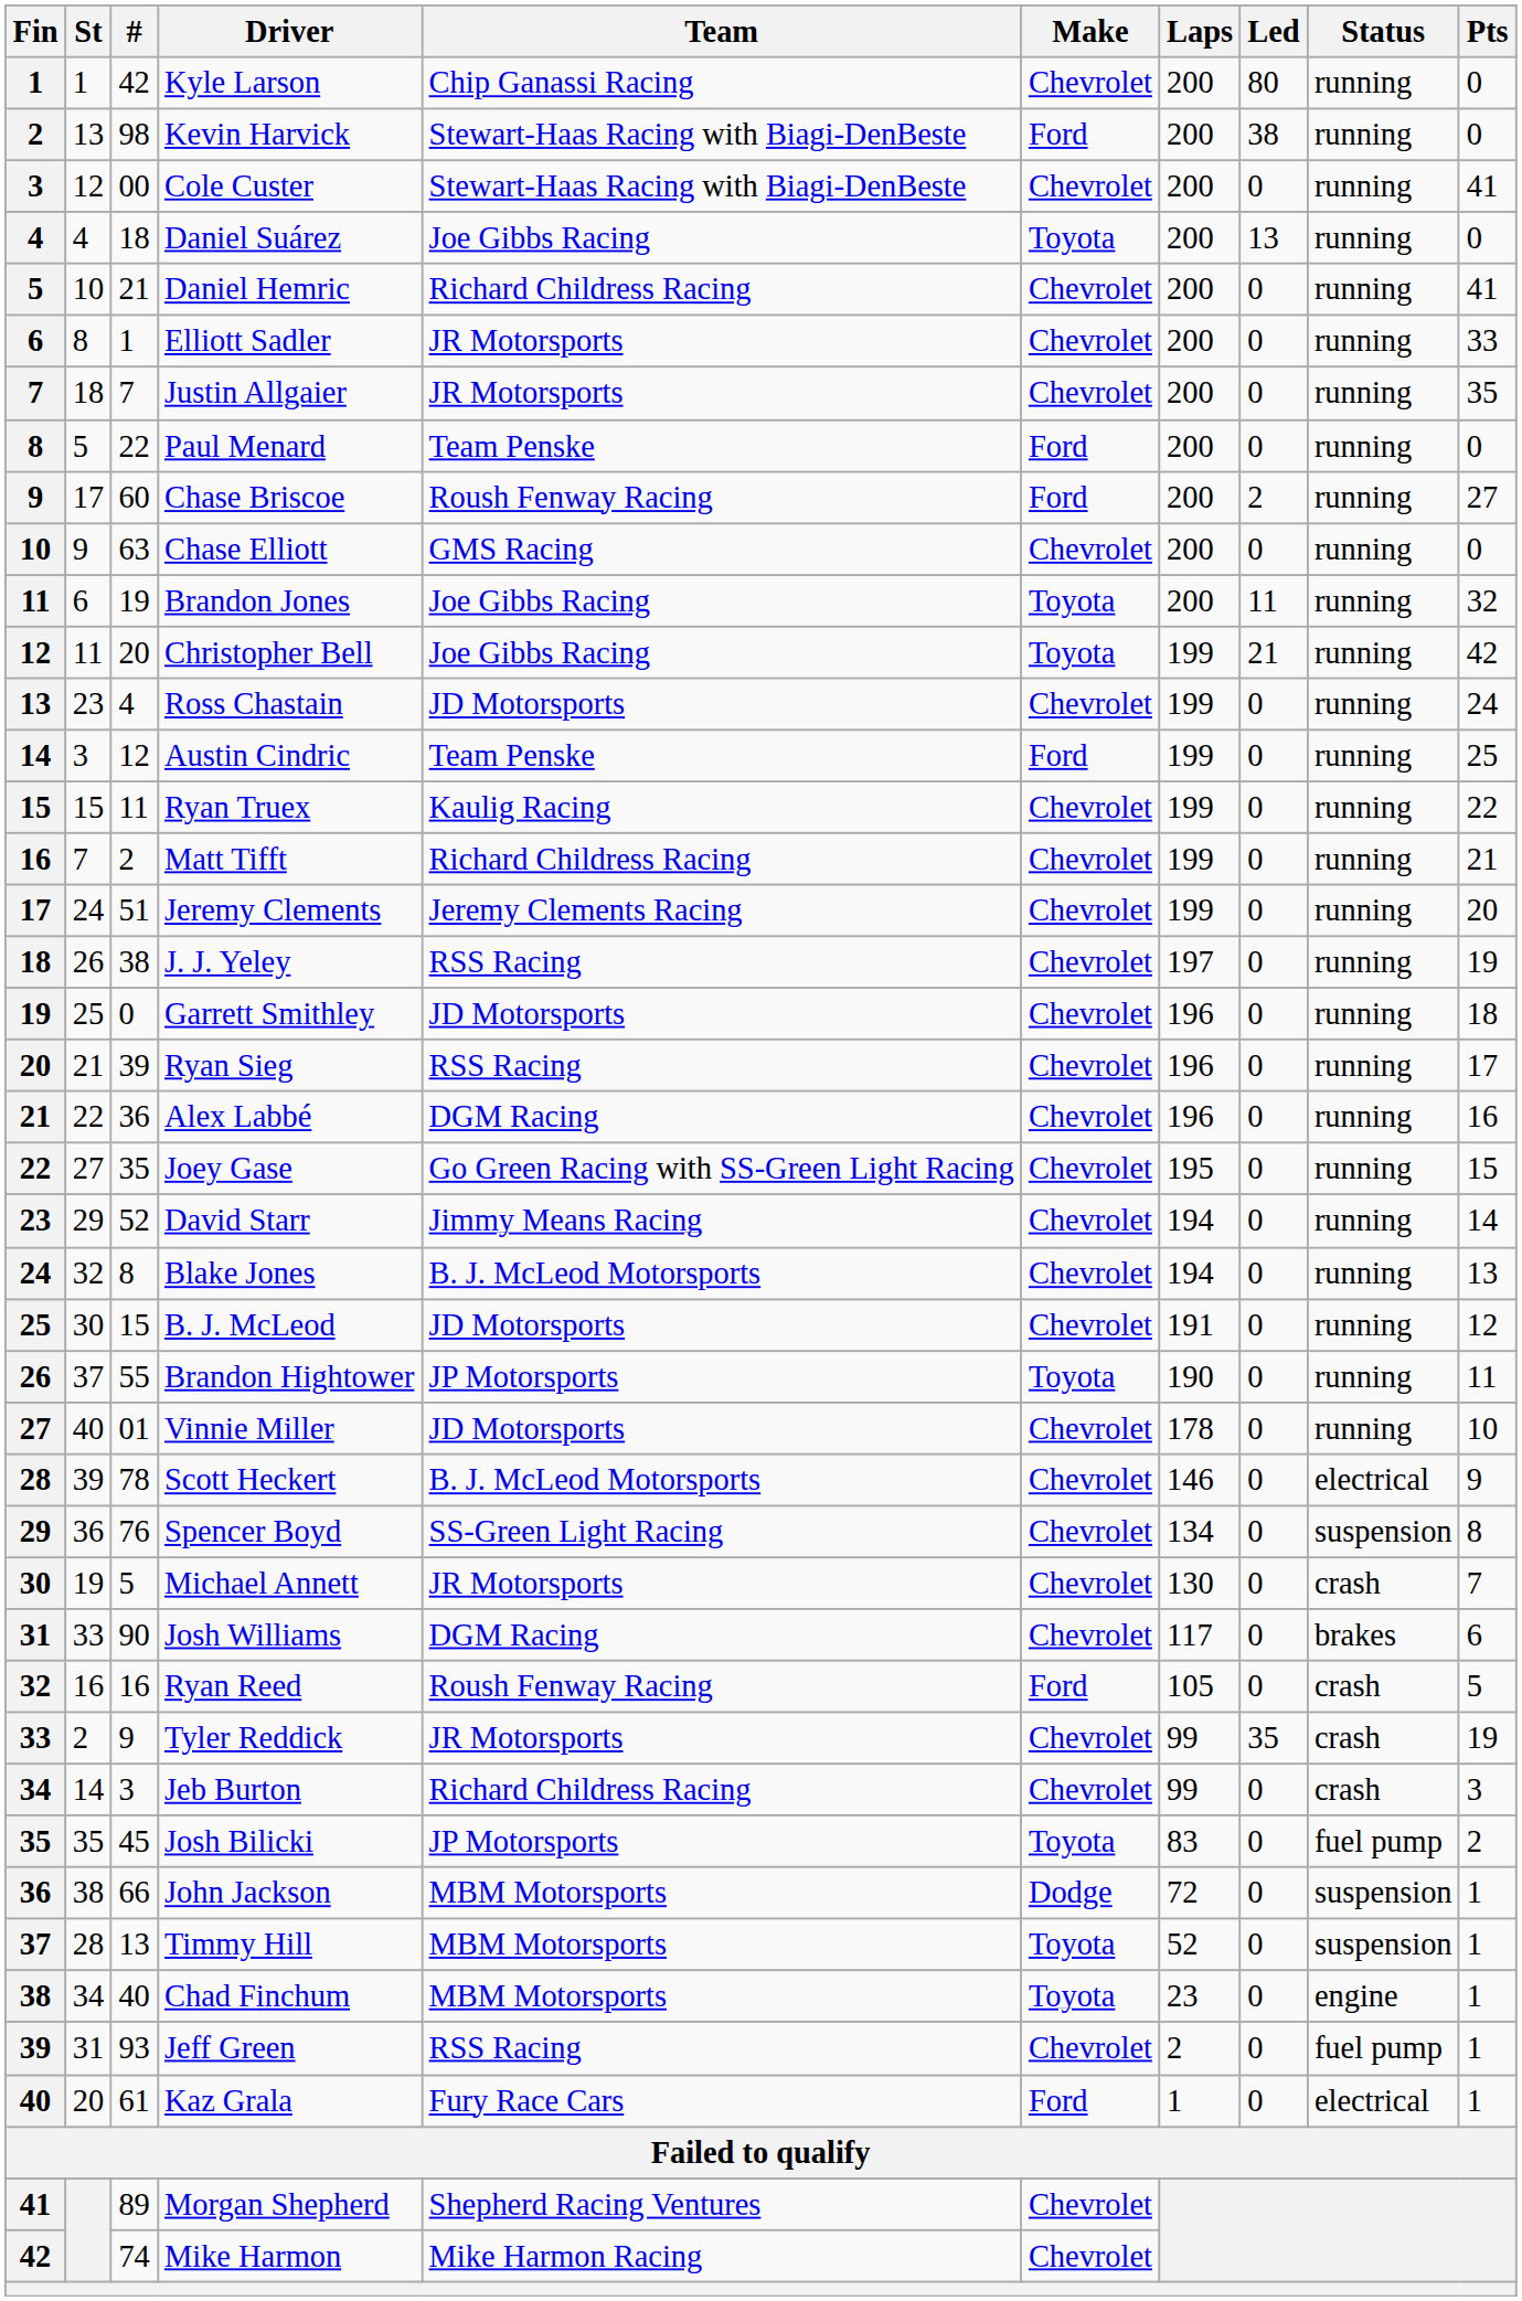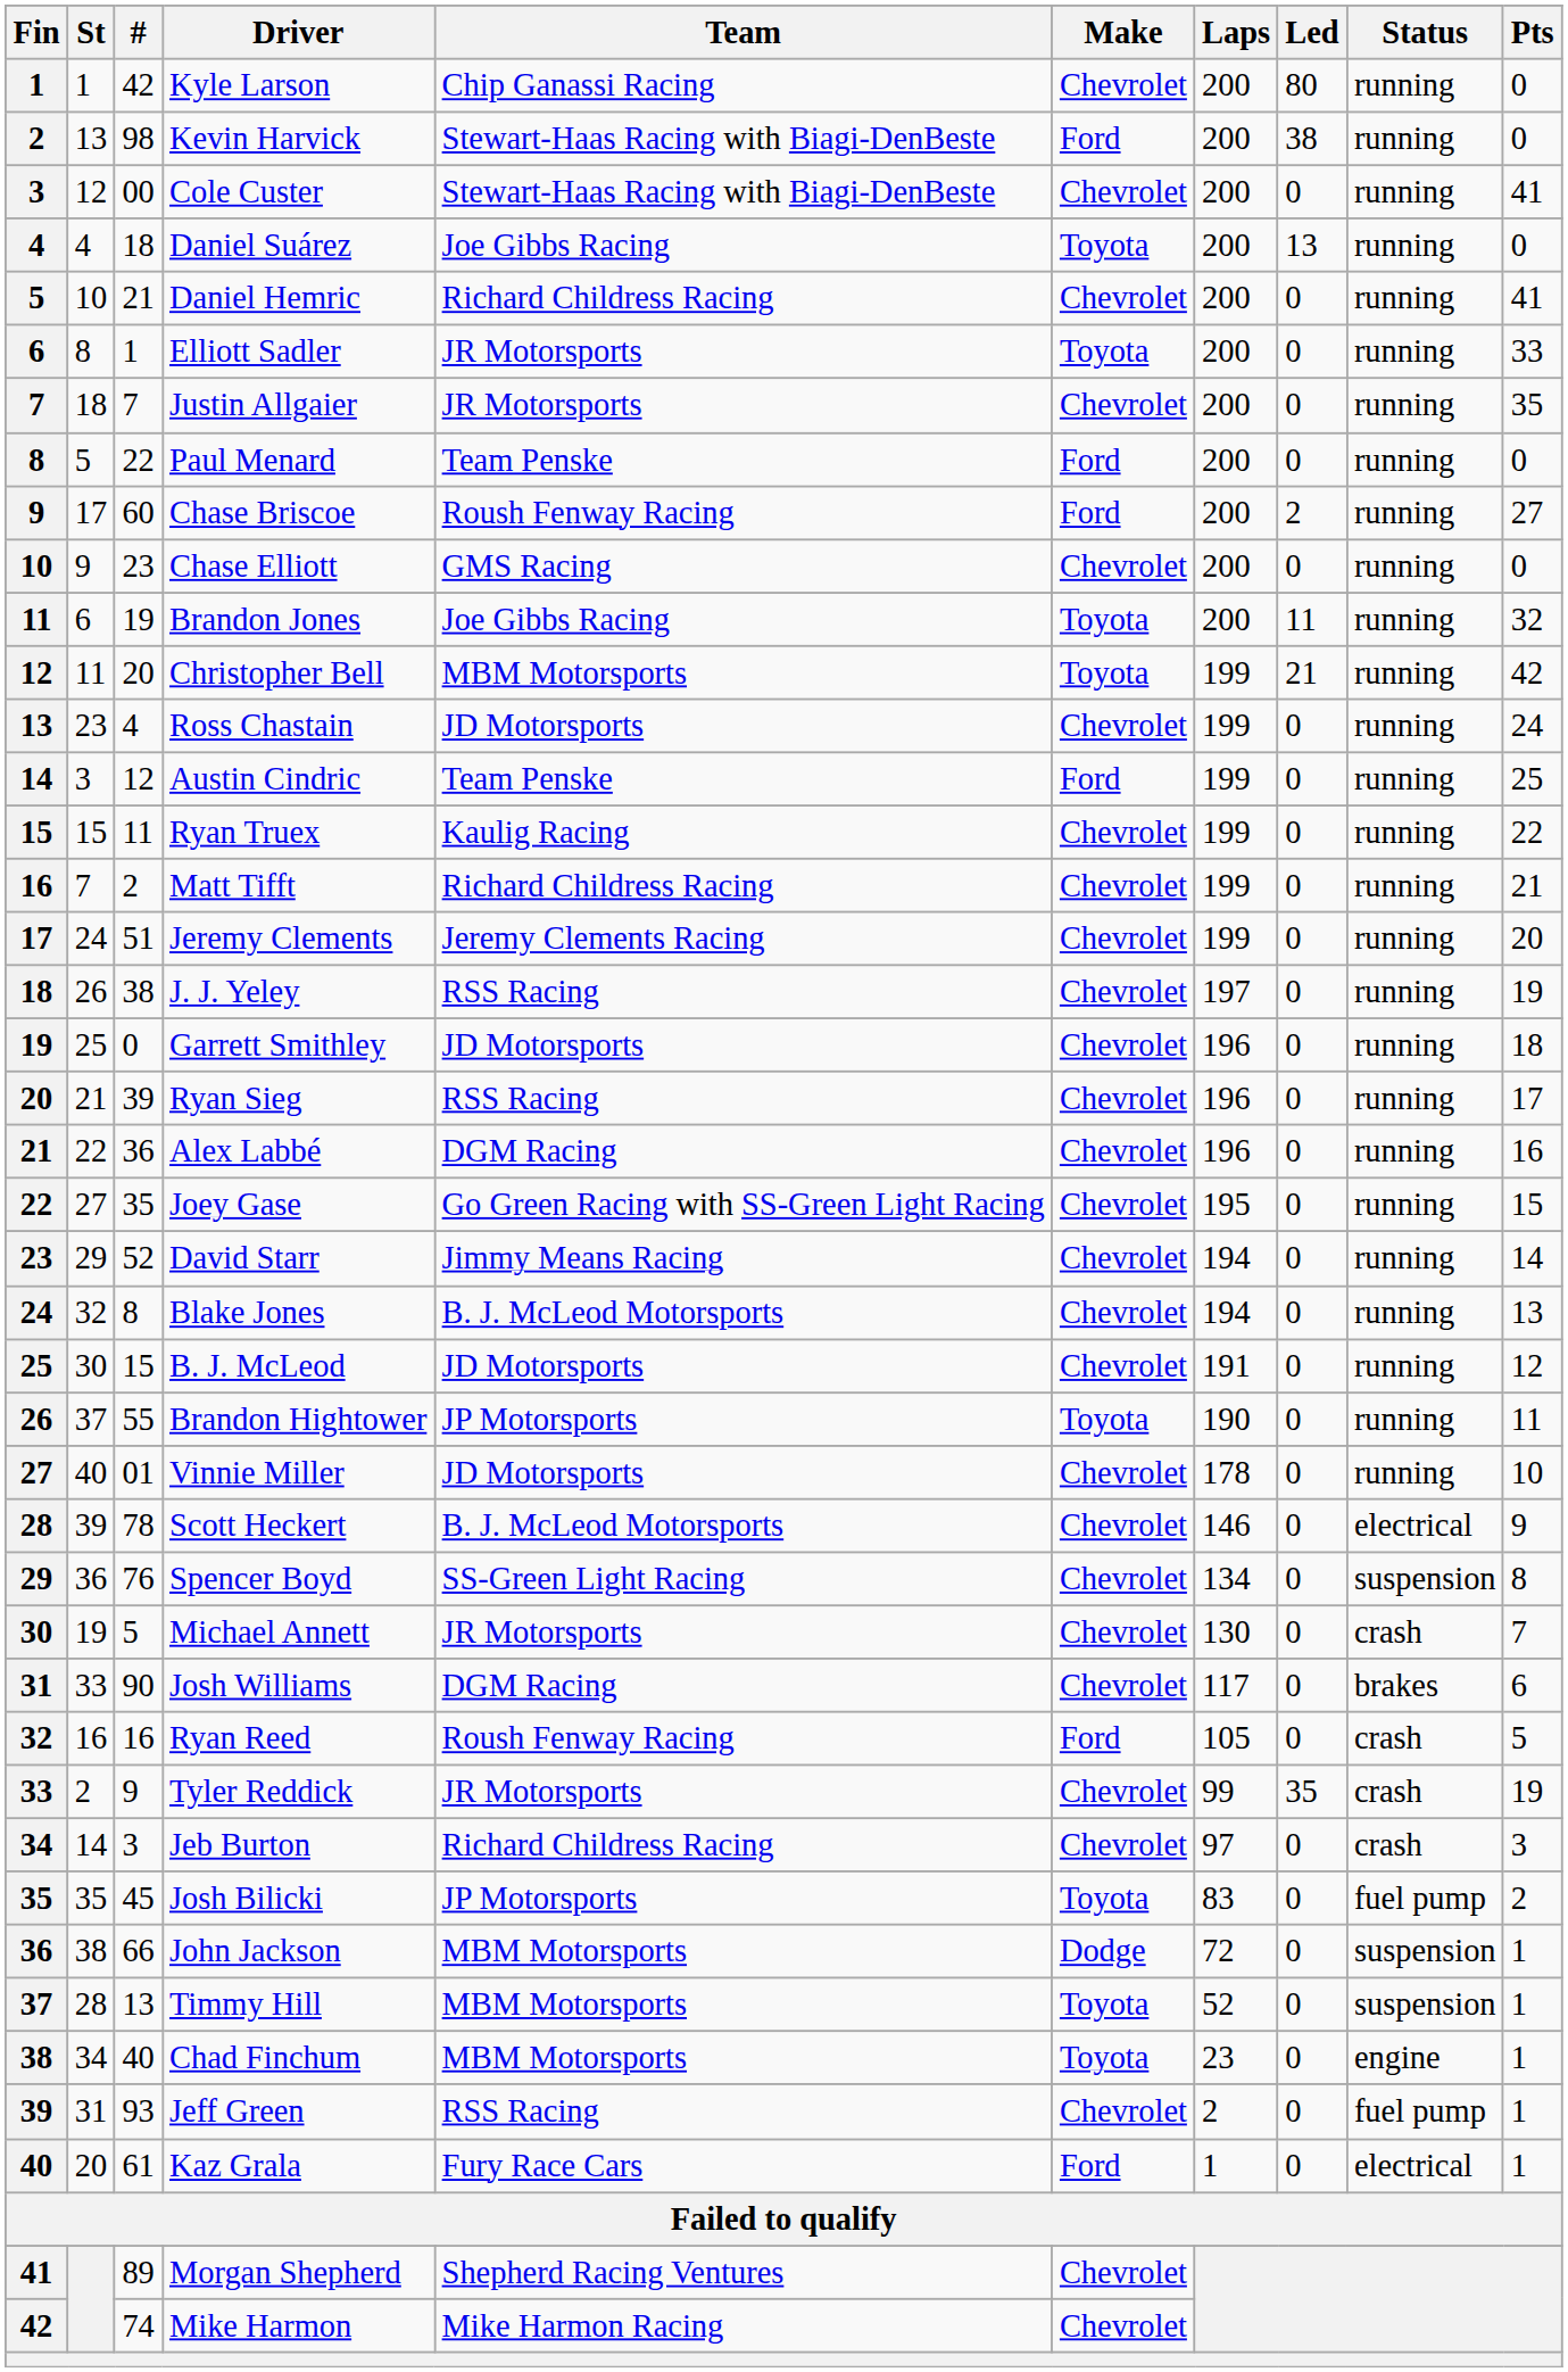 <table class="wikitable" style="font-size:95%">
 <tr>
 <th>Fin</th>
 <th>St</th>
 <th>#</th>
 <th>Driver</th>
 <th>Team</th>
 <th>Make</th>
 <th>Laps</th>
 <th>Led</th>
 <th>Status</th>
 <th>Pts</th>
 </tr>
 <tr>
 <th>1</th>
 <td>1</td>
 <td>42</td>
 <td><a href='#'>Kyle Larson</a></td>
 <td><a href='#'>Chip Ganassi Racing</a></td>
 <td><a href='#'>Chevrolet</a></td>
 <td>200</td>
 <td>80</td>
 <td>running</td>
 <td>0</td>
 </tr>
 <tr>
 <th>2</th>
 <td>13</td>
 <td>98</td>
 <td><a href='#'>Kevin Harvick</a></td>
 <td><a href='#'>Stewart-Haas Racing</a> with <a href='#'>Biagi-DenBeste</a></td>
 <td><a href='#'>Ford</a></td>
 <td>200</td>
 <td>38</td>
 <td>running</td>
 <td>0</td>
 </tr>
 <tr>
 <th>3</th>
 <td>12</td>
 <td>00</td>
 <td><a href='#'>Cole Custer</a></td>
 <td><a href='#'>Stewart-Haas Racing</a> with <a href='#'>Biagi-DenBeste</a></td>
 <td><a href='#'>Chevrolet</a></td>
 <td>200</td>
 <td>0</td>
 <td>running</td>
 <td>41</td>
 </tr>
 <tr>
 <th>4</th>
 <td>4</td>
 <td>18</td>
 <td><a href='#'>Daniel Suárez</a></td>
 <td><a href='#'>Joe Gibbs Racing</a></td>
 <td><a href='#'>Toyota</a></td>
 <td>200</td>
 <td>13</td>
 <td>running</td>
 <td>0</td>
 </tr>
 <tr>
 <th>5</th>
 <td>10</td>
 <td>21</td>
 <td><a href='#'>Daniel Hemric</a></td>
 <td><a href='#'>Richard Childress Racing</a></td>
 <td><a href='#'>Chevrolet</a></td>
 <td>200</td>
 <td>0</td>
 <td>running</td>
 <td>41</td>
 </tr>
 <tr>
 <th>6</th>
 <td>8</td>
 <td>1</td>
 <td><a href='#'>Elliott Sadler</a></td>
 <td><a href='#'>JR Motorsports</a></td>
-<td><a href='#'>Chevrolet</a></td>
+<td><a href='#'>Toyota</a></td>
 <td>200</td>
 <td>0</td>
 <td>running</td>
 <td>33</td>
 </tr>
 <tr>
 <th>7</th>
 <td>18</td>
 <td>7</td>
 <td><a href='#'>Justin Allgaier</a></td>
 <td><a href='#'>JR Motorsports</a></td>
 <td><a href='#'>Chevrolet</a></td>
 <td>200</td>
 <td>0</td>
 <td>running</td>
 <td>35</td>
 </tr>
 <tr>
 <th>8</th>
 <td>5</td>
 <td>22</td>
 <td><a href='#'>Paul Menard</a></td>
 <td><a href='#'>Team Penske</a></td>
 <td><a href='#'>Ford</a></td>
 <td>200</td>
 <td>0</td>
 <td>running</td>
 <td>0</td>
 </tr>
 <tr>
 <th>9</th>
 <td>17</td>
 <td>60</td>
 <td><a href='#'>Chase Briscoe</a></td>
 <td><a href='#'>Roush Fenway Racing</a></td>
 <td><a href='#'>Ford</a></td>
 <td>200</td>
 <td>2</td>
 <td>running</td>
 <td>27</td>
 </tr>
 <tr>
 <th>10</th>
 <td>9</td>
-<td>63</td>
+<td>23</td>
 <td><a href='#'>Chase Elliott</a></td>
 <td><a href='#'>GMS Racing</a></td>
 <td><a href='#'>Chevrolet</a></td>
 <td>200</td>
 <td>0</td>
 <td>running</td>
 <td>0</td>
 </tr>
 <tr>
 <th>11</th>
 <td>6</td>
 <td>19</td>
 <td><a href='#'>Brandon Jones</a></td>
 <td><a href='#'>Joe Gibbs Racing</a></td>
 <td><a href='#'>Toyota</a></td>
 <td>200</td>
 <td>11</td>
 <td>running</td>
 <td>32</td>
 </tr>
 <tr>
 <th>12</th>
 <td>11</td>
 <td>20</td>
 <td><a href='#'>Christopher Bell</a></td>
-<td><a href='#'>Joe Gibbs Racing</a></td>
+<td><a href='#'>MBM Motorsports</a></td>
 <td><a href='#'>Toyota</a></td>
 <td>199</td>
 <td>21</td>
 <td>running</td>
 <td>42</td>
 </tr>
 <tr>
 <th>13</th>
 <td>23</td>
 <td>4</td>
 <td><a href='#'>Ross Chastain</a></td>
 <td><a href='#'>JD Motorsports</a></td>
 <td><a href='#'>Chevrolet</a></td>
 <td>199</td>
 <td>0</td>
 <td>running</td>
 <td>24</td>
 </tr>
 <tr>
 <th>14</th>
 <td>3</td>
 <td>12</td>
 <td><a href='#'>Austin Cindric</a></td>
 <td><a href='#'>Team Penske</a></td>
 <td><a href='#'>Ford</a></td>
 <td>199</td>
 <td>0</td>
 <td>running</td>
 <td>25</td>
 </tr>
 <tr>
 <th>15</th>
 <td>15</td>
 <td>11</td>
 <td><a href='#'>Ryan Truex</a></td>
 <td><a href='#'>Kaulig Racing</a></td>
 <td><a href='#'>Chevrolet</a></td>
 <td>199</td>
 <td>0</td>
 <td>running</td>
 <td>22</td>
 </tr>
 <tr>
 <th>16</th>
 <td>7</td>
 <td>2</td>
 <td><a href='#'>Matt Tifft</a></td>
 <td><a href='#'>Richard Childress Racing</a></td>
 <td><a href='#'>Chevrolet</a></td>
 <td>199</td>
 <td>0</td>
 <td>running</td>
 <td>21</td>
 </tr>
 <tr>
 <th>17</th>
 <td>24</td>
 <td>51</td>
 <td><a href='#'>Jeremy Clements</a></td>
 <td><a href='#'>Jeremy Clements Racing</a></td>
 <td><a href='#'>Chevrolet</a></td>
 <td>199</td>
 <td>0</td>
 <td>running</td>
 <td>20</td>
 </tr>
 <tr>
 <th>18</th>
 <td>26</td>
 <td>38</td>
 <td><a href='#'>J. J. Yeley</a></td>
 <td><a href='#'>RSS Racing</a></td>
 <td><a href='#'>Chevrolet</a></td>
 <td>197</td>
 <td>0</td>
 <td>running</td>
 <td>19</td>
 </tr>
 <tr>
 <th>19</th>
 <td>25</td>
 <td>0</td>
 <td><a href='#'>Garrett Smithley</a></td>
 <td><a href='#'>JD Motorsports</a></td>
 <td><a href='#'>Chevrolet</a></td>
 <td>196</td>
 <td>0</td>
 <td>running</td>
 <td>18</td>
 </tr>
 <tr>
 <th>20</th>
 <td>21</td>
 <td>39</td>
 <td><a href='#'>Ryan Sieg</a></td>
 <td><a href='#'>RSS Racing</a></td>
 <td><a href='#'>Chevrolet</a></td>
 <td>196</td>
 <td>0</td>
 <td>running</td>
 <td>17</td>
 </tr>
 <tr>
 <th>21</th>
 <td>22</td>
 <td>36</td>
 <td><a href='#'>Alex Labbé</a></td>
 <td><a href='#'>DGM Racing</a></td>
 <td><a href='#'>Chevrolet</a></td>
 <td>196</td>
 <td>0</td>
 <td>running</td>
 <td>16</td>
 </tr>
 <tr>
 <th>22</th>
 <td>27</td>
 <td>35</td>
 <td><a href='#'>Joey Gase</a></td>
 <td><a href='#'>Go Green Racing</a> with <a href='#'>SS-Green Light Racing</a></td>
 <td><a href='#'>Chevrolet</a></td>
 <td>195</td>
 <td>0</td>
 <td>running</td>
 <td>15</td>
 </tr>
 <tr>
 <th>23</th>
 <td>29</td>
 <td>52</td>
 <td><a href='#'>David Starr</a></td>
 <td><a href='#'>Jimmy Means Racing</a></td>
 <td><a href='#'>Chevrolet</a></td>
 <td>194</td>
 <td>0</td>
 <td>running</td>
 <td>14</td>
 </tr>
 <tr>
 <th>24</th>
 <td>32</td>
 <td>8</td>
 <td><a href='#'>Blake Jones</a></td>
 <td><a href='#'>B. J. McLeod Motorsports</a></td>
 <td><a href='#'>Chevrolet</a></td>
 <td>194</td>
 <td>0</td>
 <td>running</td>
 <td>13</td>
 </tr>
 <tr>
 <th>25</th>
 <td>30</td>
 <td>15</td>
 <td><a href='#'>B. J. McLeod</a></td>
 <td><a href='#'>JD Motorsports</a></td>
 <td><a href='#'>Chevrolet</a></td>
 <td>191</td>
 <td>0</td>
 <td>running</td>
 <td>12</td>
 </tr>
 <tr>
 <th>26</th>
 <td>37</td>
 <td>55</td>
 <td><a href='#'>Brandon Hightower</a></td>
 <td><a href='#'>JP Motorsports</a></td>
 <td><a href='#'>Toyota</a></td>
 <td>190</td>
 <td>0</td>
 <td>running</td>
 <td>11</td>
 </tr>
 <tr>
 <th>27</th>
 <td>40</td>
 <td>01</td>
 <td><a href='#'>Vinnie Miller</a></td>
 <td><a href='#'>JD Motorsports</a></td>
 <td><a href='#'>Chevrolet</a></td>
 <td>178</td>
 <td>0</td>
 <td>running</td>
 <td>10</td>
 </tr>
 <tr>
 <th>28</th>
 <td>39</td>
 <td>78</td>
 <td><a href='#'>Scott Heckert</a></td>
 <td><a href='#'>B. J. McLeod Motorsports</a></td>
 <td><a href='#'>Chevrolet</a></td>
 <td>146</td>
 <td>0</td>
 <td>electrical</td>
 <td>9</td>
 </tr>
 <tr>
 <th>29</th>
 <td>36</td>
 <td>76</td>
 <td><a href='#'>Spencer Boyd</a></td>
 <td><a href='#'>SS-Green Light Racing</a></td>
 <td><a href='#'>Chevrolet</a></td>
 <td>134</td>
 <td>0</td>
 <td>suspension</td>
 <td>8</td>
 </tr>
 <tr>
 <th>30</th>
 <td>19</td>
 <td>5</td>
 <td><a href='#'>Michael Annett</a></td>
 <td><a href='#'>JR Motorsports</a></td>
 <td><a href='#'>Chevrolet</a></td>
 <td>130</td>
 <td>0</td>
 <td>crash</td>
 <td>7</td>
 </tr>
 <tr>
 <th>31</th>
 <td>33</td>
 <td>90</td>
 <td><a href='#'>Josh Williams</a></td>
 <td><a href='#'>DGM Racing</a></td>
 <td><a href='#'>Chevrolet</a></td>
 <td>117</td>
 <td>0</td>
 <td>brakes</td>
 <td>6</td>
 </tr>
 <tr>
 <th>32</th>
 <td>16</td>
 <td>16</td>
 <td><a href='#'>Ryan Reed</a></td>
 <td><a href='#'>Roush Fenway Racing</a></td>
 <td><a href='#'>Ford</a></td>
 <td>105</td>
 <td>0</td>
 <td>crash</td>
 <td>5</td>
 </tr>
 <tr>
 <th>33</th>
 <td>2</td>
 <td>9</td>
 <td><a href='#'>Tyler Reddick</a></td>
 <td><a href='#'>JR Motorsports</a></td>
 <td><a href='#'>Chevrolet</a></td>
 <td>99</td>
 <td>35</td>
 <td>crash</td>
 <td>19</td>
 </tr>
 <tr>
 <th>34</th>
 <td>14</td>
 <td>3</td>
 <td><a href='#'>Jeb Burton</a></td>
 <td><a href='#'>Richard Childress Racing</a></td>
 <td><a href='#'>Chevrolet</a></td>
-<td>99</td>
+<td>97</td>
 <td>0</td>
 <td>crash</td>
 <td>3</td>
 </tr>
 <tr>
 <th>35</th>
 <td>35</td>
 <td>45</td>
 <td><a href='#'>Josh Bilicki</a></td>
 <td><a href='#'>JP Motorsports</a></td>
 <td><a href='#'>Toyota</a></td>
 <td>83</td>
 <td>0</td>
 <td>fuel pump</td>
 <td>2</td>
 </tr>
 <tr>
 <th>36</th>
 <td>38</td>
 <td>66</td>
 <td><a href='#'>John Jackson</a></td>
 <td><a href='#'>MBM Motorsports</a></td>
 <td><a href='#'>Dodge</a></td>
 <td>72</td>
 <td>0</td>
 <td>suspension</td>
 <td>1</td>
 </tr>
 <tr>
 <th>37</th>
 <td>28</td>
 <td>13</td>
 <td><a href='#'>Timmy Hill</a></td>
 <td><a href='#'>MBM Motorsports</a></td>
 <td><a href='#'>Toyota</a></td>
 <td>52</td>
 <td>0</td>
 <td>suspension</td>
 <td>1</td>
 </tr>
 <tr>
 <th>38</th>
 <td>34</td>
 <td>40</td>
 <td><a href='#'>Chad Finchum</a></td>
 <td><a href='#'>MBM Motorsports</a></td>
 <td><a href='#'>Toyota</a></td>
 <td>23</td>
 <td>0</td>
 <td>engine</td>
 <td>1</td>
 </tr>
 <tr>
 <th>39</th>
 <td>31</td>
 <td>93</td>
 <td><a href='#'>Jeff Green</a></td>
 <td><a href='#'>RSS Racing</a></td>
 <td><a href='#'>Chevrolet</a></td>
 <td>2</td>
 <td>0</td>
 <td>fuel pump</td>
 <td>1</td>
 </tr>
 <tr>
 <th>40</th>
 <td>20</td>
 <td>61</td>
 <td><a href='#'>Kaz Grala</a></td>
 <td><a href='#'>Fury Race Cars</a></td>
 <td><a href='#'>Ford</a></td>
 <td>1</td>
 <td>0</td>
 <td>electrical</td>
 <td>1</td>
 </tr>
 <tr>
 <th colspan="10">Failed to qualify</th>
 </tr>
 <tr>
 <th>41</th>
 <th rowspan="2"></th>
 <td>89</td>
 <td><a href='#'>Morgan Shepherd</a></td>
 <td><a href='#'>Shepherd Racing Ventures</a></td>
 <td><a href='#'>Chevrolet</a></td>
 <th colspan="4" rowspan="2"></th>
 </tr>
 <tr>
 <th>42</th>
 <td>74</td>
 <td><a href='#'>Mike Harmon</a></td>
 <td><a href='#'>Mike Harmon Racing</a></td>
 <td><a href='#'>Chevrolet</a></td>
 </tr>
 <tr>
 <th colspan="10"></th>
 </tr>
 </table>
